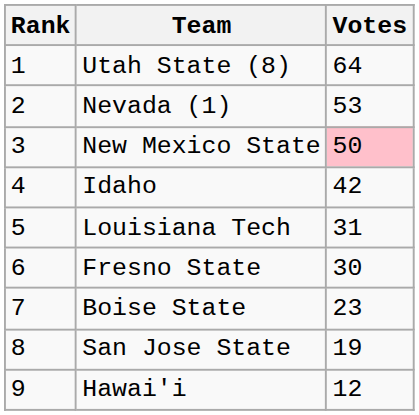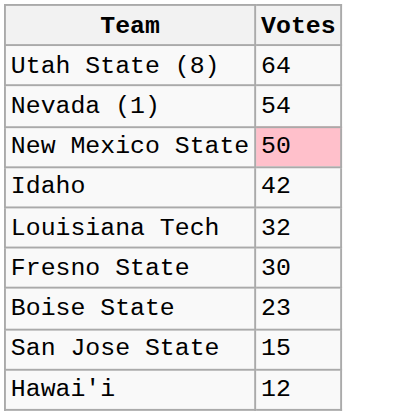 <table class=wikitable>
 <tr>
-<th>Rank</th>
 <th>Team</th>
 <th>Votes</th>
 </tr>
 <tr>
-<td>1</td>
 <td>Utah State (8)</td>
 <td>64</td>
 </tr>
 <tr>
-<td>2</td>
 <td>Nevada (1)</td>
-<td>53</td>
+<td>54</td>
 </tr>
 <tr>
-<td>3</td>
 <td>New Mexico State</td>
 <td style="background: pink;">50</td>
 </tr>
 <tr>
-<td>4</td>
 <td>Idaho</td>
 <td>42</td>
 </tr>
 <tr>
-<td>5</td>
 <td>Louisiana Tech</td>
-<td>31</td>
+<td>32</td>
 </tr>
 <tr>
-<td>6</td>
 <td>Fresno State</td>
 <td>30</td>
 </tr>
 <tr>
-<td>7</td>
 <td>Boise State</td>
 <td>23</td>
 </tr>
 <tr>
-<td>8</td>
 <td>San Jose State</td>
-<td>19</td>
+<td>15</td>
 </tr>
 <tr>
-<td>9</td>
 <td>Hawai'i</td>
 <td>12</td>
 </tr>
 </table>
